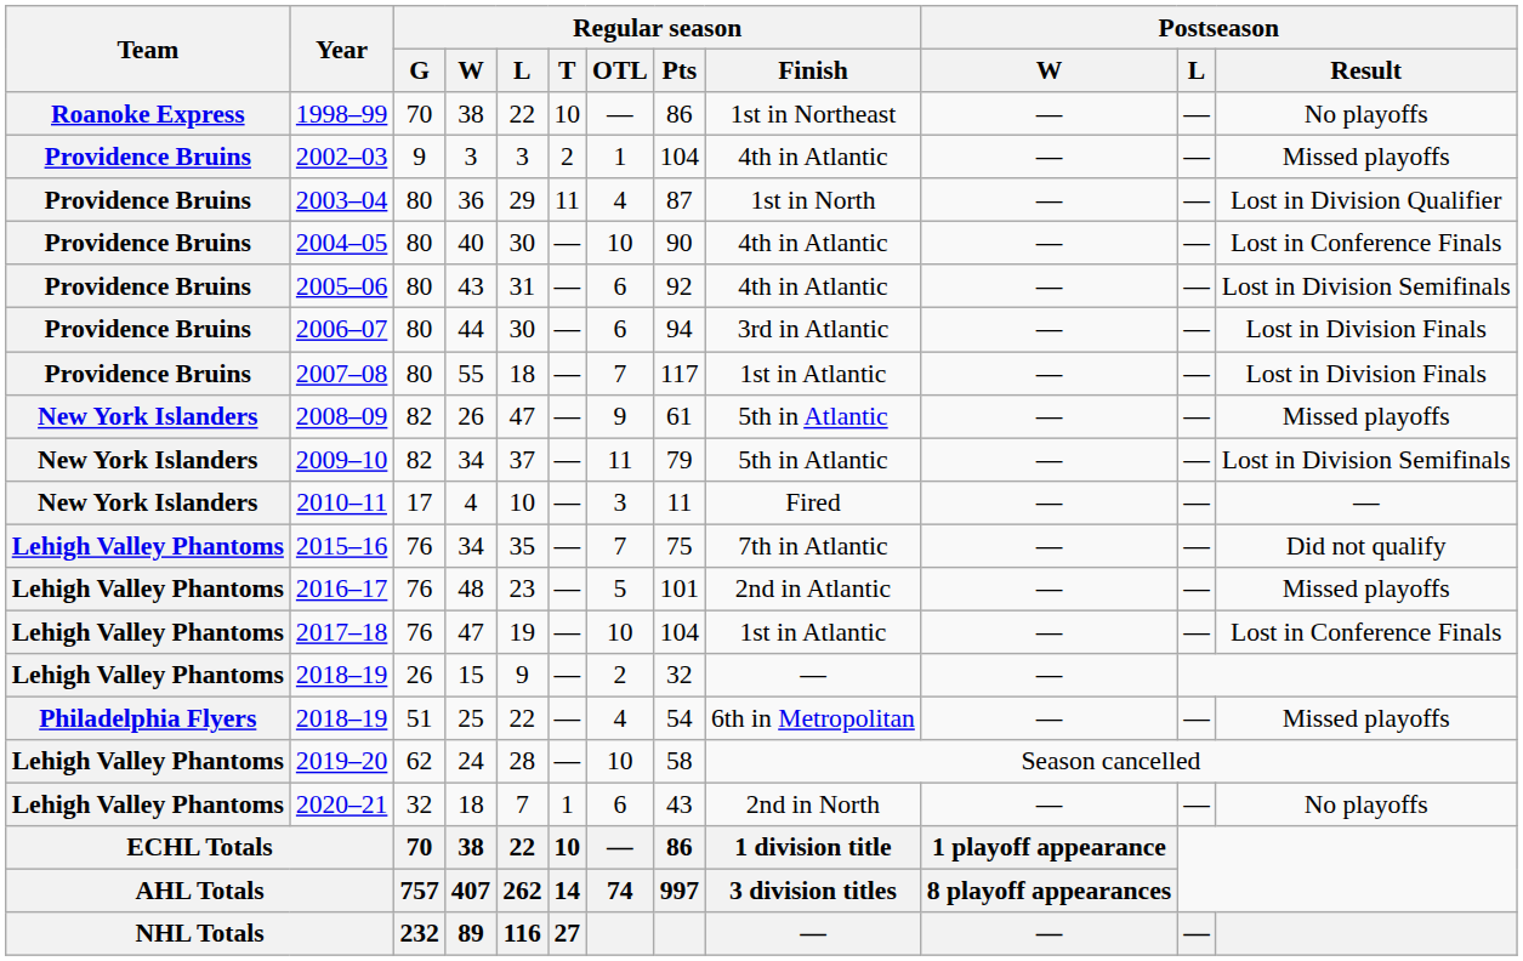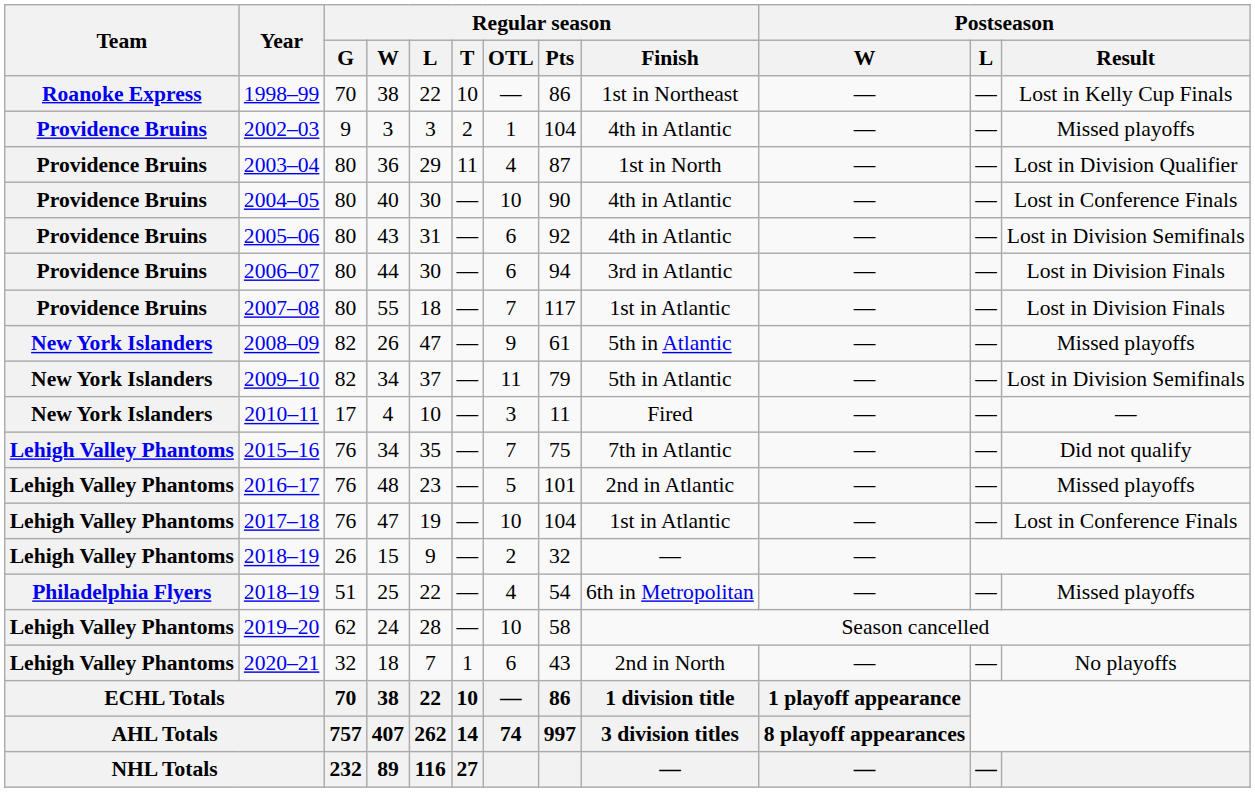 <table class="wikitable" style="font-size:95%; text-align:center;">
 <tr>
 <th rowspan="2">Team</th>
 <th rowspan="2">Year</th>
 <th colspan="7">Regular season</th>
 <th colspan="4">Postseason</th>
 </tr>
 <tr>
 <th>G</th>
 <th>W</th>
 <th>L</th>
 <th>T</th>
 <th>OTL</th>
 <th>Pts</th>
 <th>Finish</th>
 <th>W</th>
 <th>L</th>
 <th>Result</th>
 </tr>
 <tr>
 <th><a href='#'>Roanoke Express</a></th>
 <td><a href='#'>1998–99</a></td>
 <td>70</td>
 <td>38</td>
 <td>22</td>
 <td>10</td>
 <td>—</td>
 <td>86</td>
 <td>1st in Northeast</td>
 <td>—</td>
 <td>—</td>
-<td>No playoffs</td>
+<td>Lost in Kelly Cup Finals</td>
 </tr>
 <tr>
 <th><a href='#'>Providence Bruins</a></th>
 <td><a href='#'>2002–03</a></td>
 <td>9</td>
 <td>3</td>
 <td>3</td>
 <td>2</td>
 <td>1</td>
 <td>104</td>
 <td>4th in Atlantic</td>
 <td>—</td>
 <td>—</td>
 <td>Missed playoffs</td>
 </tr>
 <tr>
 <th>Providence Bruins</th>
 <td><a href='#'>2003–04</a></td>
 <td>80</td>
 <td>36</td>
 <td>29</td>
 <td>11</td>
 <td>4</td>
 <td>87</td>
 <td>1st in North</td>
 <td>—</td>
 <td>—</td>
 <td>Lost in Division Qualifier</td>
 </tr>
 <tr>
 <th>Providence Bruins</th>
 <td><a href='#'>2004–05</a></td>
 <td>80</td>
 <td>40</td>
 <td>30</td>
 <td>—</td>
 <td>10</td>
 <td>90</td>
 <td>4th in Atlantic</td>
 <td>—</td>
 <td>—</td>
 <td>Lost in Conference Finals</td>
 </tr>
 <tr>
 <th>Providence Bruins</th>
 <td><a href='#'>2005–06</a></td>
 <td>80</td>
 <td>43</td>
 <td>31</td>
 <td>—</td>
 <td>6</td>
 <td>92</td>
 <td>4th in Atlantic</td>
 <td>—</td>
 <td>—</td>
 <td>Lost in Division Semifinals</td>
 </tr>
 <tr>
 <th>Providence Bruins</th>
 <td><a href='#'>2006–07</a></td>
 <td>80</td>
 <td>44</td>
 <td>30</td>
 <td>—</td>
 <td>6</td>
 <td>94</td>
 <td>3rd in Atlantic</td>
 <td>—</td>
 <td>—</td>
 <td>Lost in Division Finals</td>
 </tr>
 <tr>
 <th>Providence Bruins</th>
 <td><a href='#'>2007–08</a></td>
 <td>80</td>
 <td>55</td>
 <td>18</td>
 <td>—</td>
 <td>7</td>
 <td>117</td>
 <td>1st in Atlantic</td>
 <td>—</td>
 <td>—</td>
 <td>Lost in Division Finals</td>
 </tr>
 <tr>
 <th><a href='#'>New York Islanders</a></th>
 <td><a href='#'>2008–09</a></td>
 <td>82</td>
 <td>26</td>
 <td>47</td>
 <td>—</td>
 <td>9</td>
 <td>61</td>
 <td>5th in <a href='#'>Atlantic</a></td>
 <td>—</td>
 <td>—</td>
 <td>Missed playoffs</td>
 </tr>
 <tr>
 <th>New York Islanders</th>
 <td><a href='#'>2009–10</a></td>
 <td>82</td>
 <td>34</td>
 <td>37</td>
 <td>—</td>
 <td>11</td>
 <td>79</td>
 <td>5th in Atlantic</td>
 <td>—</td>
 <td>—</td>
 <td>Lost in Division Semifinals</td>
 </tr>
 <tr>
 <th>New York Islanders</th>
 <td><a href='#'>2010–11</a></td>
 <td>17</td>
 <td>4</td>
 <td>10</td>
 <td>—</td>
 <td>3</td>
 <td>11</td>
 <td>Fired</td>
 <td>—</td>
 <td>—</td>
 <td>—</td>
 </tr>
 <tr>
 <th><a href='#'>Lehigh Valley Phantoms</a></th>
 <td><a href='#'>2015–16</a></td>
 <td>76</td>
 <td>34</td>
 <td>35</td>
 <td>—</td>
 <td>7</td>
 <td>75</td>
 <td>7th in Atlantic</td>
 <td>—</td>
 <td>—</td>
 <td>Did not qualify</td>
 </tr>
 <tr>
 <th>Lehigh Valley Phantoms</th>
 <td><a href='#'>2016–17</a></td>
 <td>76</td>
 <td>48</td>
 <td>23</td>
 <td>—</td>
 <td>5</td>
 <td>101</td>
 <td>2nd in Atlantic</td>
 <td>—</td>
 <td>—</td>
 <td>Missed playoffs</td>
 </tr>
 <tr>
 <th>Lehigh Valley Phantoms</th>
 <td><a href='#'>2017–18</a></td>
 <td>76</td>
 <td>47</td>
 <td>19</td>
 <td>—</td>
 <td>10</td>
 <td>104</td>
 <td>1st in Atlantic</td>
 <td>—</td>
 <td>—</td>
 <td>Lost in Conference Finals</td>
 </tr>
 <tr>
 <th>Lehigh Valley Phantoms</th>
 <td><a href='#'>2018–19</a></td>
 <td>26</td>
 <td>15</td>
 <td>9</td>
 <td>—</td>
 <td>2</td>
 <td>32</td>
 <td>—</td>
 <td>—</td>
 </tr>
 <tr>
 <th><a href='#'>Philadelphia Flyers</a></th>
 <td><a href='#'>2018–19</a></td>
 <td>51</td>
 <td>25</td>
 <td>22</td>
 <td>—</td>
 <td>4</td>
 <td>54</td>
 <td>6th in <a href='#'>Metropolitan</a></td>
 <td>—</td>
 <td>—</td>
 <td>Missed playoffs</td>
 </tr>
 <tr>
 <th>Lehigh Valley Phantoms</th>
 <td><a href='#'>2019–20</a></td>
 <td>62</td>
 <td>24</td>
 <td>28</td>
 <td>—</td>
 <td>10</td>
 <td>58</td>
 <td colspan=5>Season cancelled</td>
 </tr>
 <tr>
 <th>Lehigh Valley Phantoms</th>
 <td><a href='#'>2020–21</a></td>
 <td>32</td>
 <td>18</td>
 <td>7</td>
 <td>1</td>
 <td>6</td>
 <td>43</td>
 <td>2nd in North</td>
 <td>—</td>
 <td>—</td>
 <td>No playoffs</td>
 </tr>
 <tr>
 <th colspan="2">ECHL Totals</th>
 <th>70</th>
 <th>38</th>
 <th>22</th>
 <th>10</th>
 <th>—</th>
 <th>86</th>
 <th>1 division title</th>
 <th>1 playoff appearance</th>
 </tr>
 <tr>
 <th colspan="2">AHL Totals</th>
 <th>757</th>
 <th>407</th>
 <th>262</th>
 <th>14</th>
 <th>74</th>
 <th>997</th>
 <th>3 division titles</th>
 <th>8 playoff appearances</th>
 </tr>
 <tr>
 <th colspan="2">NHL Totals</th>
 <th>232</th>
 <th>89</th>
 <th>116</th>
 <th>27</th>
 <th> </th>
 <th> </th>
 <th>—</th>
 <th>—</th>
 <th>—</th>
 <th> </th>
 </tr>
 </table>
